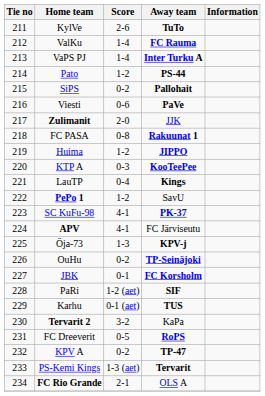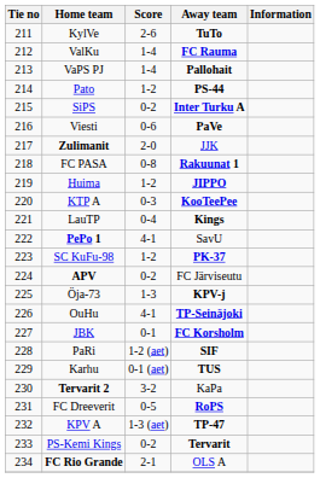 <table class="wikitable" style="text-align:center">
 <tr>
 <th style= width="40px">Tie no</th>
 <th style= width="150px">Home team</th>
 <th style= width="60px">Score</th>
 <th style= width="150px">Away team</th>
 <th style= width="30px">Information</th>
 </tr>
 <tr>
 <td>211</td>
 <td>KylVe</td>
 <td>2-6</td>
 <td><strong>TuTo</strong></td>
 <td></td>
 </tr>
 <tr>
 <td>212</td>
 <td>ValKu</td>
 <td>1-4</td>
 <td><strong><a href='#'>FC Rauma</a></strong></td>
 <td></td>
 </tr>
 <tr>
 <td>213</td>
 <td>VaPS PJ</td>
 <td>1-4</td>
-<td><strong><a href='#'>Inter Turku</a> A</strong></td>
+<td><strong>Pallohait</strong></td>
 <td></td>
 </tr>
 <tr>
 <td>214</td>
 <td><a href='#'>Pato</a></td>
 <td>1-2</td>
 <td><strong>PS-44</strong></td>
 <td></td>
 </tr>
 <tr>
 <td>215</td>
 <td><a href='#'>SiPS</a></td>
 <td>0-2</td>
-<td><strong>Pallohait</strong></td>
+<td><strong><a href='#'>Inter Turku</a> A</strong></td>
 <td></td>
 </tr>
 <tr>
 <td>216</td>
 <td>Viesti</td>
 <td>0-6</td>
 <td><strong>PaVe</strong></td>
 <td></td>
 </tr>
 <tr>
 <td>217</td>
 <td><strong>Zulimanit</strong></td>
 <td>2-0</td>
 <td><a href='#'>JJK</a></td>
 <td></td>
 </tr>
 <tr>
 <td>218</td>
 <td>FC PASA</td>
 <td>0-8</td>
 <td><strong><a href='#'>Rakuunat</a> 1</strong></td>
 <td></td>
 </tr>
 <tr>
 <td>219</td>
 <td><a href='#'>Huima</a></td>
 <td>1-2</td>
 <td><strong><a href='#'>JIPPO</a></strong></td>
 <td></td>
 </tr>
 <tr>
 <td>220</td>
 <td><a href='#'>KTP</a> A</td>
 <td>0-3</td>
 <td><strong><a href='#'>KooTeePee</a></strong></td>
 <td></td>
 </tr>
 <tr>
 <td>221</td>
 <td>LauTP</td>
 <td>0-4</td>
 <td><strong>Kings</strong></td>
 <td></td>
 </tr>
 <tr>
 <td>222</td>
 <td><strong><a href='#'>PePo</a> 1</strong></td>
-<td>1-2</td>
+<td>4-1</td>
 <td>SavU</td>
 <td></td>
 </tr>
 <tr>
 <td>223</td>
 <td><a href='#'>SC KuFu-98</a></td>
-<td>4-1</td>
+<td>1-2</td>
 <td><strong><a href='#'>PK-37</a></strong></td>
 <td></td>
 </tr>
 <tr>
 <td>224</td>
 <td><strong>APV</strong></td>
-<td>4-1</td>
+<td>0-2</td>
 <td>FC Järviseutu</td>
 <td></td>
 </tr>
 <tr>
 <td>225</td>
 <td>Öja-73</td>
 <td>1-3</td>
 <td><strong>KPV-j</strong></td>
 <td></td>
 </tr>
 <tr>
 <td>226</td>
 <td>OuHu</td>
-<td>0-2</td>
+<td>4-1</td>
 <td><strong><a href='#'>TP-Seinäjoki</a></strong></td>
 <td></td>
 </tr>
 <tr>
 <td>227</td>
 <td><a href='#'>JBK</a></td>
 <td>0-1</td>
 <td><strong><a href='#'>FC Korsholm</a></strong></td>
 <td></td>
 </tr>
 <tr>
 <td>228</td>
 <td>PaRi</td>
 <td>1-2 (<a href='#'>aet</a>)</td>
 <td><strong>SIF</strong></td>
 <td></td>
 </tr>
 <tr>
 <td>229</td>
 <td>Karhu</td>
 <td>0-1 (<a href='#'>aet</a>)</td>
 <td><strong>TUS</strong></td>
 <td></td>
 </tr>
 <tr>
 <td>230</td>
 <td><strong>Tervarit 2</strong></td>
 <td>3-2</td>
 <td>KaPa</td>
 <td></td>
 </tr>
 <tr>
 <td>231</td>
 <td>FC Dreeverit</td>
 <td>0-5</td>
 <td><strong><a href='#'>RoPS</a></strong></td>
 <td></td>
 </tr>
 <tr>
 <td>232</td>
 <td><a href='#'>KPV</a> A</td>
-<td>0-2</td>
+<td>1-3 (<a href='#'>aet</a>)</td>
 <td><strong>TP-47</strong></td>
 <td></td>
 </tr>
 <tr>
 <td>233</td>
 <td><a href='#'>PS-Kemi Kings</a></td>
-<td>1-3 (<a href='#'>aet</a>)</td>
+<td>0-2</td>
 <td><strong>Tervarit</strong></td>
 <td></td>
 </tr>
 <tr>
 <td>234</td>
 <td><strong>FC Rio Grande</strong></td>
 <td>2-1</td>
 <td><a href='#'>OLS</a> A</td>
 <td></td>
 </tr>
 <tr>
 </tr>
 </table>
